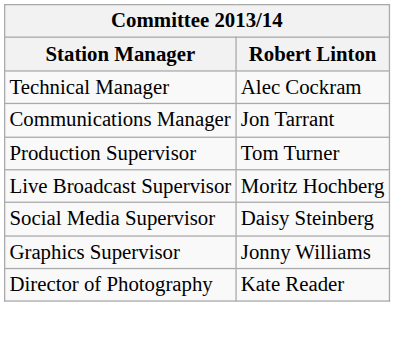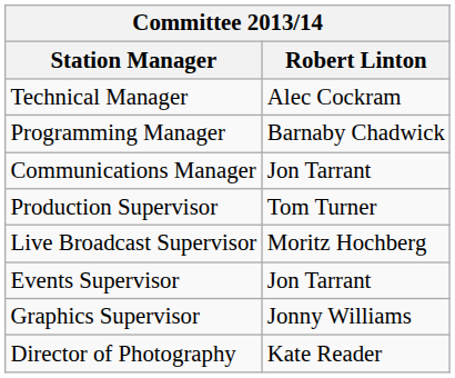 <table class="wikitable collapsible collapsed">
 <tr>
 <th colspan="2">Committee 2013/14</th>
 </tr>
 <tr>
 <th>Station Manager</th>
 <th>Robert Linton</th>
 </tr>
 <tr>
 <td>Technical Manager</td>
 <td>Alec Cockram</td>
+</tr>
+<tr>
+<td>Programming Manager</td>
+<td>Barnaby Chadwick</td>
 </tr>
 <tr>
 <td>Communications Manager</td>
 <td>Jon Tarrant</td>
 </tr>
 <tr>
 <td>Production Supervisor</td>
 <td>Tom Turner</td>
 </tr>
 <tr>
 <td>Live Broadcast Supervisor</td>
 <td>Moritz Hochberg</td>
 </tr>
 <tr>
-<td>Social Media Supervisor</td>
-<td>Daisy Steinberg</td>
+<td>Events Supervisor</td>
+<td>Jon Tarrant</td>
 </tr>
 <tr>
 <td>Graphics Supervisor</td>
 <td>Jonny Williams</td>
 </tr>
 <tr>
 <td>Director of Photography</td>
 <td>Kate Reader</td>
 </tr>
 </table>
